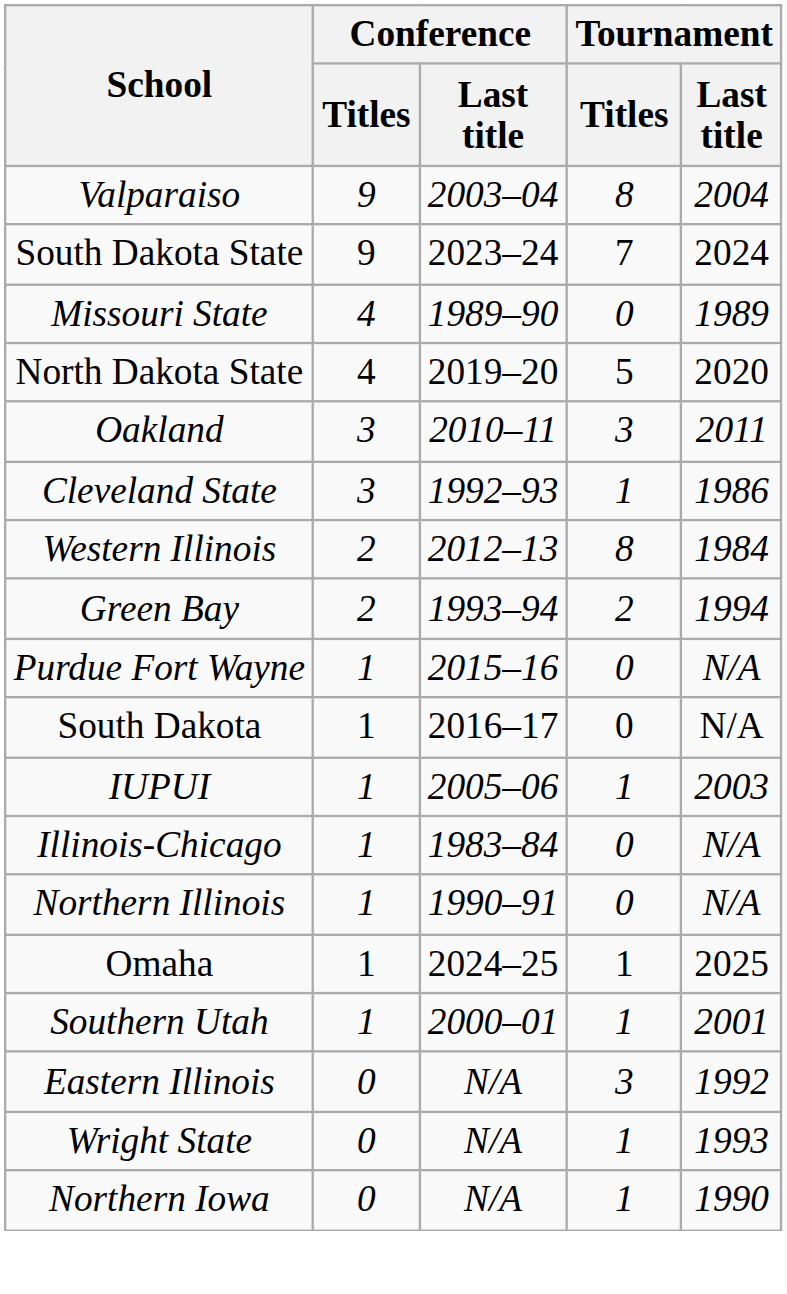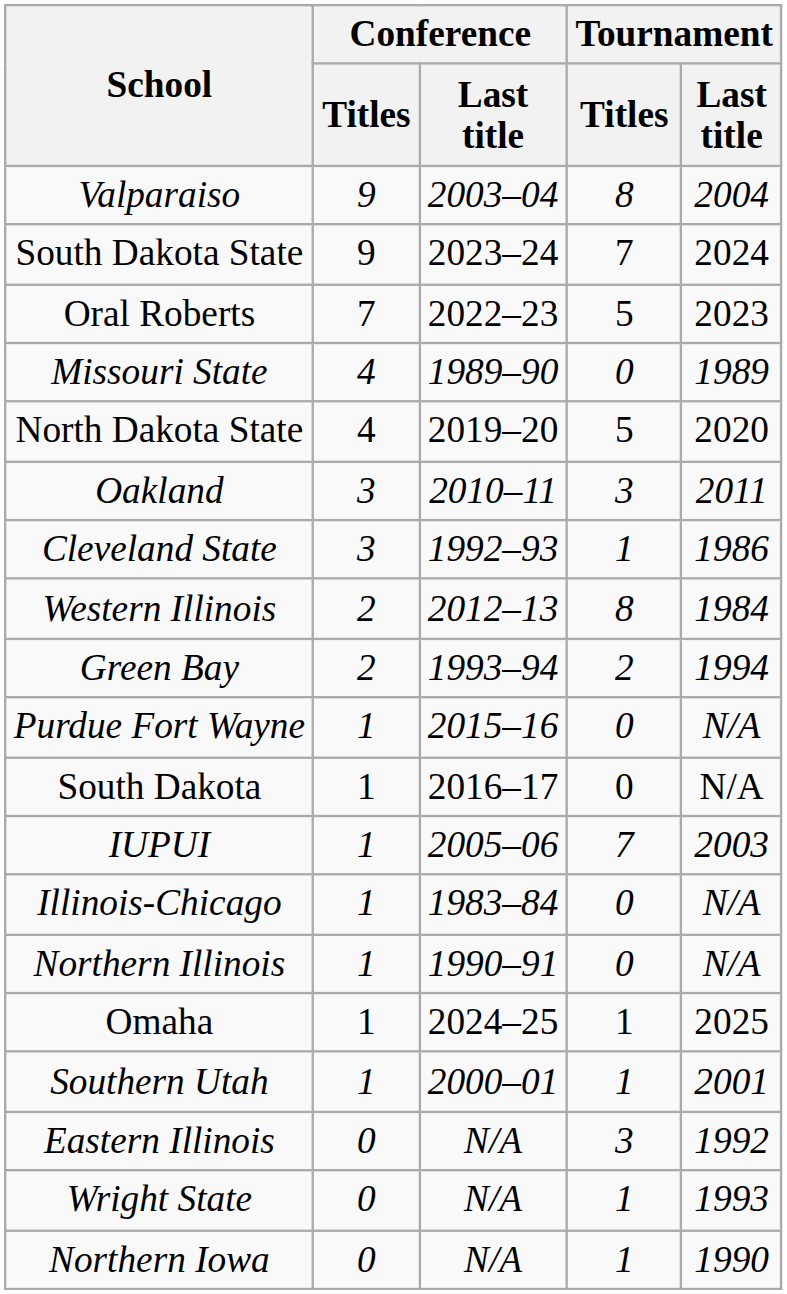 <table class="wikitable sortable" style="text-align:center">
 <tr>
 <th rowspan=2>School</th>
 <th colspan=2>Conference</th>
 <th colspan=2>Tournament</th>
 </tr>
 <tr>
 <th>Titles</th>
 <th>Last<br>title</th>
 <th>Titles</th>
 <th>Last<br>title</th>
 </tr>
 <tr>
 <td><em>Valparaiso</em></td>
 <td><em>9</em></td>
 <td><em>2003–04</em></td>
 <td><em>8</em></td>
 <td><em>2004</em></td>
 </tr>
 <tr>
 <td>South Dakota State</td>
 <td>9</td>
 <td>2023–24</td>
 <td>7</td>
 <td>2024</td>
+</tr>
+<tr>
+<td>Oral Roberts</td>
+<td>7</td>
+<td>2022–23</td>
+<td>5</td>
+<td>2023</td>
 </tr>
 <tr>
 <td><em>Missouri State</em></td>
 <td><em>4</em></td>
 <td><em>1989–90</em></td>
 <td><em>0</em></td>
 <td><em>1989</em></td>
 </tr>
 <tr>
 <td>North Dakota State</td>
 <td>4</td>
 <td>2019–20</td>
 <td>5</td>
 <td>2020</td>
 </tr>
 <tr>
 <td><em>Oakland</em></td>
 <td><em>3</em></td>
 <td><em>2010–11</em></td>
 <td><em>3</em></td>
 <td><em>2011</em></td>
 </tr>
 <tr>
 <td><em>Cleveland State</em></td>
 <td><em>3</em></td>
 <td><em>1992–93</em></td>
 <td><em>1</em></td>
 <td><em>1986</em></td>
 </tr>
 <tr>
 <td><em>Western Illinois</em></td>
 <td><em>2</em></td>
 <td><em>2012–13</em></td>
 <td><em>8</em></td>
 <td><em>1984</em></td>
 </tr>
 <tr>
 <td><em>Green Bay</em></td>
 <td><em>2</em></td>
 <td><em>1993–94</em></td>
 <td><em>2</em></td>
 <td><em>1994</em></td>
 </tr>
 <tr>
 <td><em>Purdue Fort Wayne</em></td>
 <td><em>1</em></td>
 <td><em>2015–16</em></td>
 <td><em>0</em></td>
 <td><em>N/A</em></td>
 </tr>
 <tr>
 <td>South Dakota</td>
 <td>1</td>
 <td>2016–17</td>
 <td>0</td>
 <td>N/A</td>
 </tr>
 <tr>
 <td><em>IUPUI</em></td>
 <td><em>1</em></td>
 <td><em>2005–06</em></td>
-<td><em>1</em></td>
+<td><em>7</em></td>
 <td><em>2003</em></td>
 </tr>
 <tr>
 <td><em>Illinois-Chicago</em></td>
 <td><em>1</em></td>
 <td><em>1983–84</em></td>
 <td><em>0</em></td>
 <td><em>N/A</em></td>
 </tr>
 <tr>
 <td><em>Northern Illinois</em></td>
 <td><em>1</em></td>
 <td><em>1990–91</em></td>
 <td><em>0</em></td>
 <td><em>N/A</em></td>
 </tr>
 <tr>
 <td>Omaha</td>
 <td>1</td>
 <td>2024–25</td>
 <td>1</td>
 <td>2025</td>
 </tr>
 <tr>
 <td><em>Southern Utah</em></td>
 <td><em>1</em></td>
 <td><em>2000–01</em></td>
 <td><em>1</em></td>
 <td><em>2001</em></td>
 </tr>
 <tr>
 <td><em>Eastern Illinois</em></td>
 <td><em>0</em></td>
 <td><em>N/A</em></td>
 <td><em>3</em></td>
 <td><em>1992</em></td>
 </tr>
 <tr>
 <td><em>Wright State</em></td>
 <td><em>0</em></td>
 <td><em>N/A</em></td>
 <td><em>1</em></td>
 <td><em>1993</em></td>
 </tr>
 <tr>
 <td><em>Northern Iowa</em></td>
 <td><em>0</em></td>
 <td><em>N/A</em></td>
 <td><em>1</em></td>
 <td><em>1990</em></td>
 </tr>
 </table>
